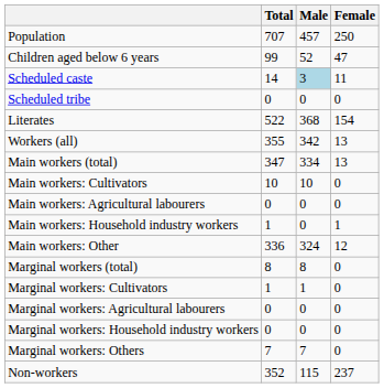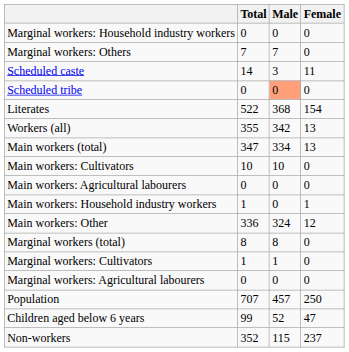 <table class="wikitable sortable">
 <tr>
 <th></th>
 <th>Total</th>
 <th>Male</th>
 <th>Female</th>
 </tr>
 <tr>
-<td>Population</td>
-<td>707</td>
-<td>457</td>
-<td>250</td>
+<td>Marginal workers: Household industry workers</td>
+<td>0</td>
+<td>0</td>
+<td>0</td>
 </tr>
 <tr>
-<td>Children aged below 6 years</td>
-<td>99</td>
-<td>52</td>
-<td>47</td>
+<td>Marginal workers: Others</td>
+<td>7</td>
+<td>7</td>
+<td>0</td>
 </tr>
 <tr>
 <td><a href='#'>Scheduled caste</a></td>
 <td>14</td>
-<td style="background: lightblue;">3</td>
+<td>3</td>
 <td>11</td>
 </tr>
 <tr>
 <td><a href='#'>Scheduled tribe</a></td>
 <td>0</td>
-<td>0</td>
+<td style="background: lightsalmon;">0</td>
 <td>0</td>
 </tr>
 <tr>
 <td>Literates</td>
 <td>522</td>
 <td>368</td>
 <td>154</td>
 </tr>
 <tr>
 <td>Workers (all)</td>
 <td>355</td>
 <td>342</td>
 <td>13</td>
 </tr>
 <tr>
 <td>Main workers (total)</td>
 <td>347</td>
 <td>334</td>
 <td>13</td>
 </tr>
 <tr>
 <td>Main workers: Cultivators</td>
 <td>10</td>
 <td>10</td>
 <td>0</td>
 </tr>
 <tr>
 <td>Main workers: Agricultural labourers</td>
 <td>0</td>
 <td>0</td>
 <td>0</td>
 </tr>
 <tr>
 <td>Main workers: Household industry workers</td>
 <td>1</td>
 <td>0</td>
 <td>1</td>
 </tr>
 <tr>
 <td>Main workers: Other</td>
 <td>336</td>
 <td>324</td>
 <td>12</td>
 </tr>
 <tr>
 <td>Marginal workers (total)</td>
 <td>8</td>
 <td>8</td>
 <td>0</td>
 </tr>
 <tr>
 <td>Marginal workers: Cultivators</td>
 <td>1</td>
 <td>1</td>
 <td>0</td>
 </tr>
 <tr>
 <td>Marginal workers: Agricultural labourers</td>
 <td>0</td>
 <td>0</td>
 <td>0</td>
 </tr>
 <tr>
-<td>Marginal workers: Household industry workers</td>
-<td>0</td>
-<td>0</td>
-<td>0</td>
+<td>Population</td>
+<td>707</td>
+<td>457</td>
+<td>250</td>
 </tr>
 <tr>
-<td>Marginal workers: Others</td>
-<td>7</td>
-<td>7</td>
-<td>0</td>
+<td>Children aged below 6 years</td>
+<td>99</td>
+<td>52</td>
+<td>47</td>
 </tr>
 <tr>
 <td>Non-workers</td>
 <td>352</td>
 <td>115</td>
 <td>237</td>
 </tr>
 </table>
